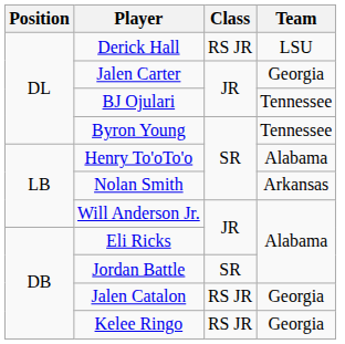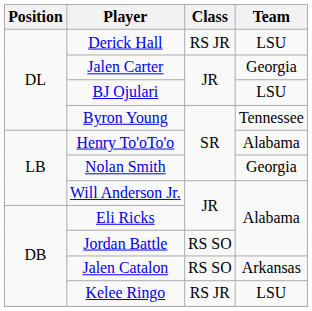 <table class="wikitable sortable">
 <tr>
 <th>Position</th>
 <th>Player</th>
 <th>Class</th>
 <th>Team</th>
 </tr>
 <tr style="text-align:center;">
 <td rowspan=4>DL</td>
 <td><a href='#'>Derick Hall</a></td>
 <td>RS JR</td>
 <td>LSU</td>
 </tr>
 <tr style="text-align:center;">
 <td><a href='#'>Jalen Carter</a></td>
 <td rowspan=2>JR</td>
 <td>Georgia</td>
 </tr>
 <tr style="text-align:center;">
 <td><a href='#'>BJ Ojulari</a></td>
-<td>Tennessee</td>
+<td>LSU</td>
 </tr>
 <tr style="text-align:center;">
 <td><a href='#'>Byron Young</a></td>
 <td rowspan=3>SR</td>
 <td>Tennessee</td>
 </tr>
 <tr style="text-align:center;">
 <td rowspan=3>LB</td>
 <td><a href='#'>Henry To'oTo'o</a></td>
 <td>Alabama</td>
 </tr>
 <tr style="text-align:center;">
 <td><a href='#'>Nolan Smith</a></td>
-<td>Arkansas</td>
+<td>Georgia</td>
 </tr>
 <tr style="text-align:center;">
 <td><a href='#'>Will Anderson Jr.</a></td>
 <td rowspan=2>JR</td>
 <td rowspan=3>Alabama</td>
 </tr>
 <tr style="text-align:center;">
 <td rowspan=4>DB</td>
 <td><a href='#'>Eli Ricks</a></td>
 </tr>
 <tr style="text-align:center;">
 <td><a href='#'>Jordan Battle</a></td>
-<td>SR</td>
+<td>RS SO</td>
 </tr>
 <tr style="text-align:center;">
 <td><a href='#'>Jalen Catalon</a></td>
-<td>RS JR</td>
-<td>Georgia</td>
+<td>RS SO</td>
+<td>Arkansas</td>
 </tr>
 <tr style="text-align:center;">
 <td><a href='#'>Kelee Ringo</a></td>
 <td>RS JR</td>
-<td>Georgia</td>
+<td>LSU</td>
 </tr>
 </table>
